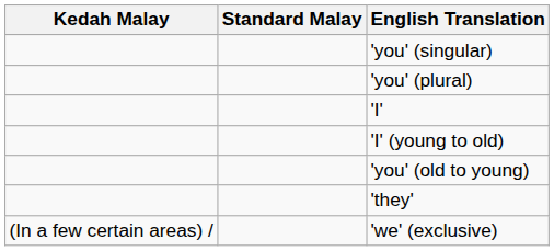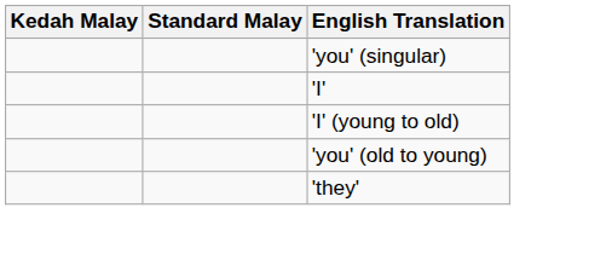 <table class="wikitable">
 <tr>
 <th>Kedah Malay</th>
 <th>Standard Malay</th>
 <th>English Translation</th>
 </tr>
 <tr>
 <td></td>
 <td></td>
 <td>'you' (singular)</td>
-</tr>
-<tr>
-<td></td>
-<td></td>
-<td>'you' (plural)</td>
 </tr>
 <tr>
 <td></td>
 <td></td>
 <td>'I'</td>
 </tr>
 <tr>
 <td></td>
 <td></td>
 <td>'I' (young to old)</td>
 </tr>
 <tr>
 <td></td>
 <td></td>
 <td>'you' (old to young)</td>
 </tr>
 <tr>
 <td></td>
 <td></td>
 <td>'they'</td>
 </tr>
-<tr>
-<td> (In a few certain areas) / </td>
-<td></td>
-<td>'we' (exclusive)</td>
-</tr>
 </table>
